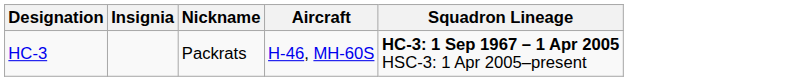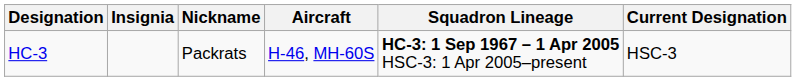 <table class="wikitable">
 <tr>
 <th>Designation</th>
 <th>Insignia</th>
 <th>Nickname</th>
 <th>Aircraft</th>
 <th>Squadron Lineage</th>
+<th>Current Designation</th>
 </tr>
 <tr>
 <td><a href='#'>HC-3</a><br></td>
 <td></td>
 <td>Packrats</td>
 <td><a href='#'>H-46</a>, <a href='#'>MH-60S</a></td>
 <td style="white-space: nowrap;"><strong>HC-3: 1 Sep 1967 – 1 Apr 2005</strong><br>HSC-3: 1 Apr 2005–present</td>
+<td>HSC-3</td>
 </tr>
 </table>
